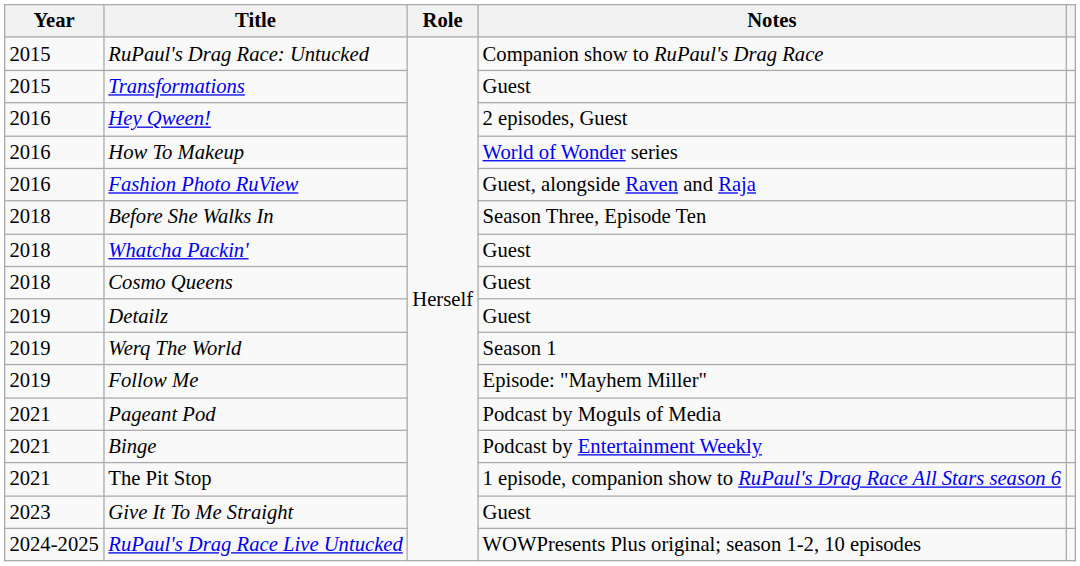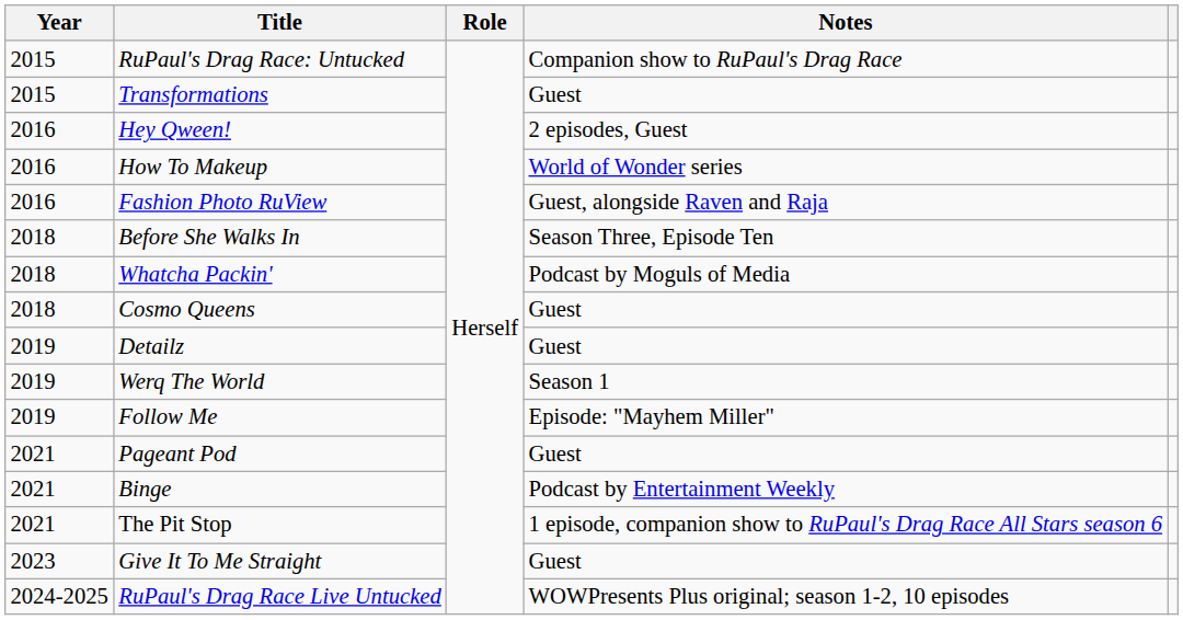 <table class="wikitable sortable">
 <tr>
 <th>Year</th>
 <th>Title</th>
 <th>Role</th>
 <th class="unsortable">Notes</th>
 <th></th>
 </tr>
 <tr>
 <td>2015</td>
 <td><em>RuPaul's Drag Race: Untucked</em></td>
 <td rowspan="16">Herself</td>
 <td>Companion show to <em>RuPaul's Drag Race</em></td>
 <td></td>
 </tr>
 <tr>
 <td>2015</td>
 <td><em><a href='#'>Transformations</a></em></td>
 <td>Guest</td>
 <td></td>
 </tr>
 <tr>
 <td>2016</td>
 <td><em><a href='#'>Hey Qween!</a></em></td>
 <td>2 episodes, Guest</td>
 <td></td>
 </tr>
 <tr>
 <td>2016</td>
 <td><em>How To Makeup</em></td>
 <td><a href='#'>World of Wonder</a> series</td>
 <td></td>
 </tr>
 <tr>
 <td>2016</td>
 <td><em><a href='#'>Fashion Photo RuView</a></em></td>
 <td>Guest, alongside <a href='#'>Raven</a> and <a href='#'>Raja</a></td>
 <td></td>
 </tr>
 <tr>
 <td>2018</td>
 <td><em>Before She Walks In</em></td>
 <td>Season Three, Episode Ten</td>
 <td></td>
 </tr>
 <tr>
 <td>2018</td>
 <td><em><a href='#'>Whatcha Packin'</a></em></td>
-<td>Guest</td>
+<td>Podcast by Moguls of Media</td>
 <td></td>
 </tr>
 <tr>
 <td>2018</td>
 <td><em>Cosmo Queens</em></td>
 <td>Guest</td>
 <td></td>
 </tr>
 <tr>
 <td>2019</td>
 <td><em>Detailz</em></td>
 <td>Guest</td>
 <td></td>
 </tr>
 <tr>
 <td>2019</td>
 <td><em>Werq The World</em></td>
 <td>Season 1</td>
 <td></td>
 </tr>
 <tr>
 <td>2019</td>
 <td><em>Follow Me</em></td>
 <td>Episode: "Mayhem Miller"</td>
 <td></td>
 </tr>
 <tr>
 <td>2021</td>
 <td><em>Pageant Pod</em></td>
-<td>Podcast by Moguls of Media</td>
+<td>Guest</td>
 <td style="text-align: center;"></td>
 </tr>
 <tr>
 <td>2021</td>
 <td><em>Binge</em></td>
 <td>Podcast by <a href='#'>Entertainment Weekly</a></td>
 <td></td>
 </tr>
 <tr>
 <td>2021</td>
 <td>The Pit Stop</td>
 <td>1 episode, companion show to <em><a href='#'>RuPaul's Drag Race All Stars season 6</a></em></td>
 <td></td>
 </tr>
 <tr>
 <td rowspan="1">2023</td>
 <td><em>Give It To Me Straight</em></td>
 <td>Guest</td>
 <td></td>
 </tr>
 <tr>
 <td>2024-2025</td>
 <td><em><a href='#'>RuPaul's Drag Race Live Untucked</a></em></td>
 <td>WOWPresents Plus original; season 1-2, 10 episodes</td>
 <td></td>
 </tr>
 </table>
